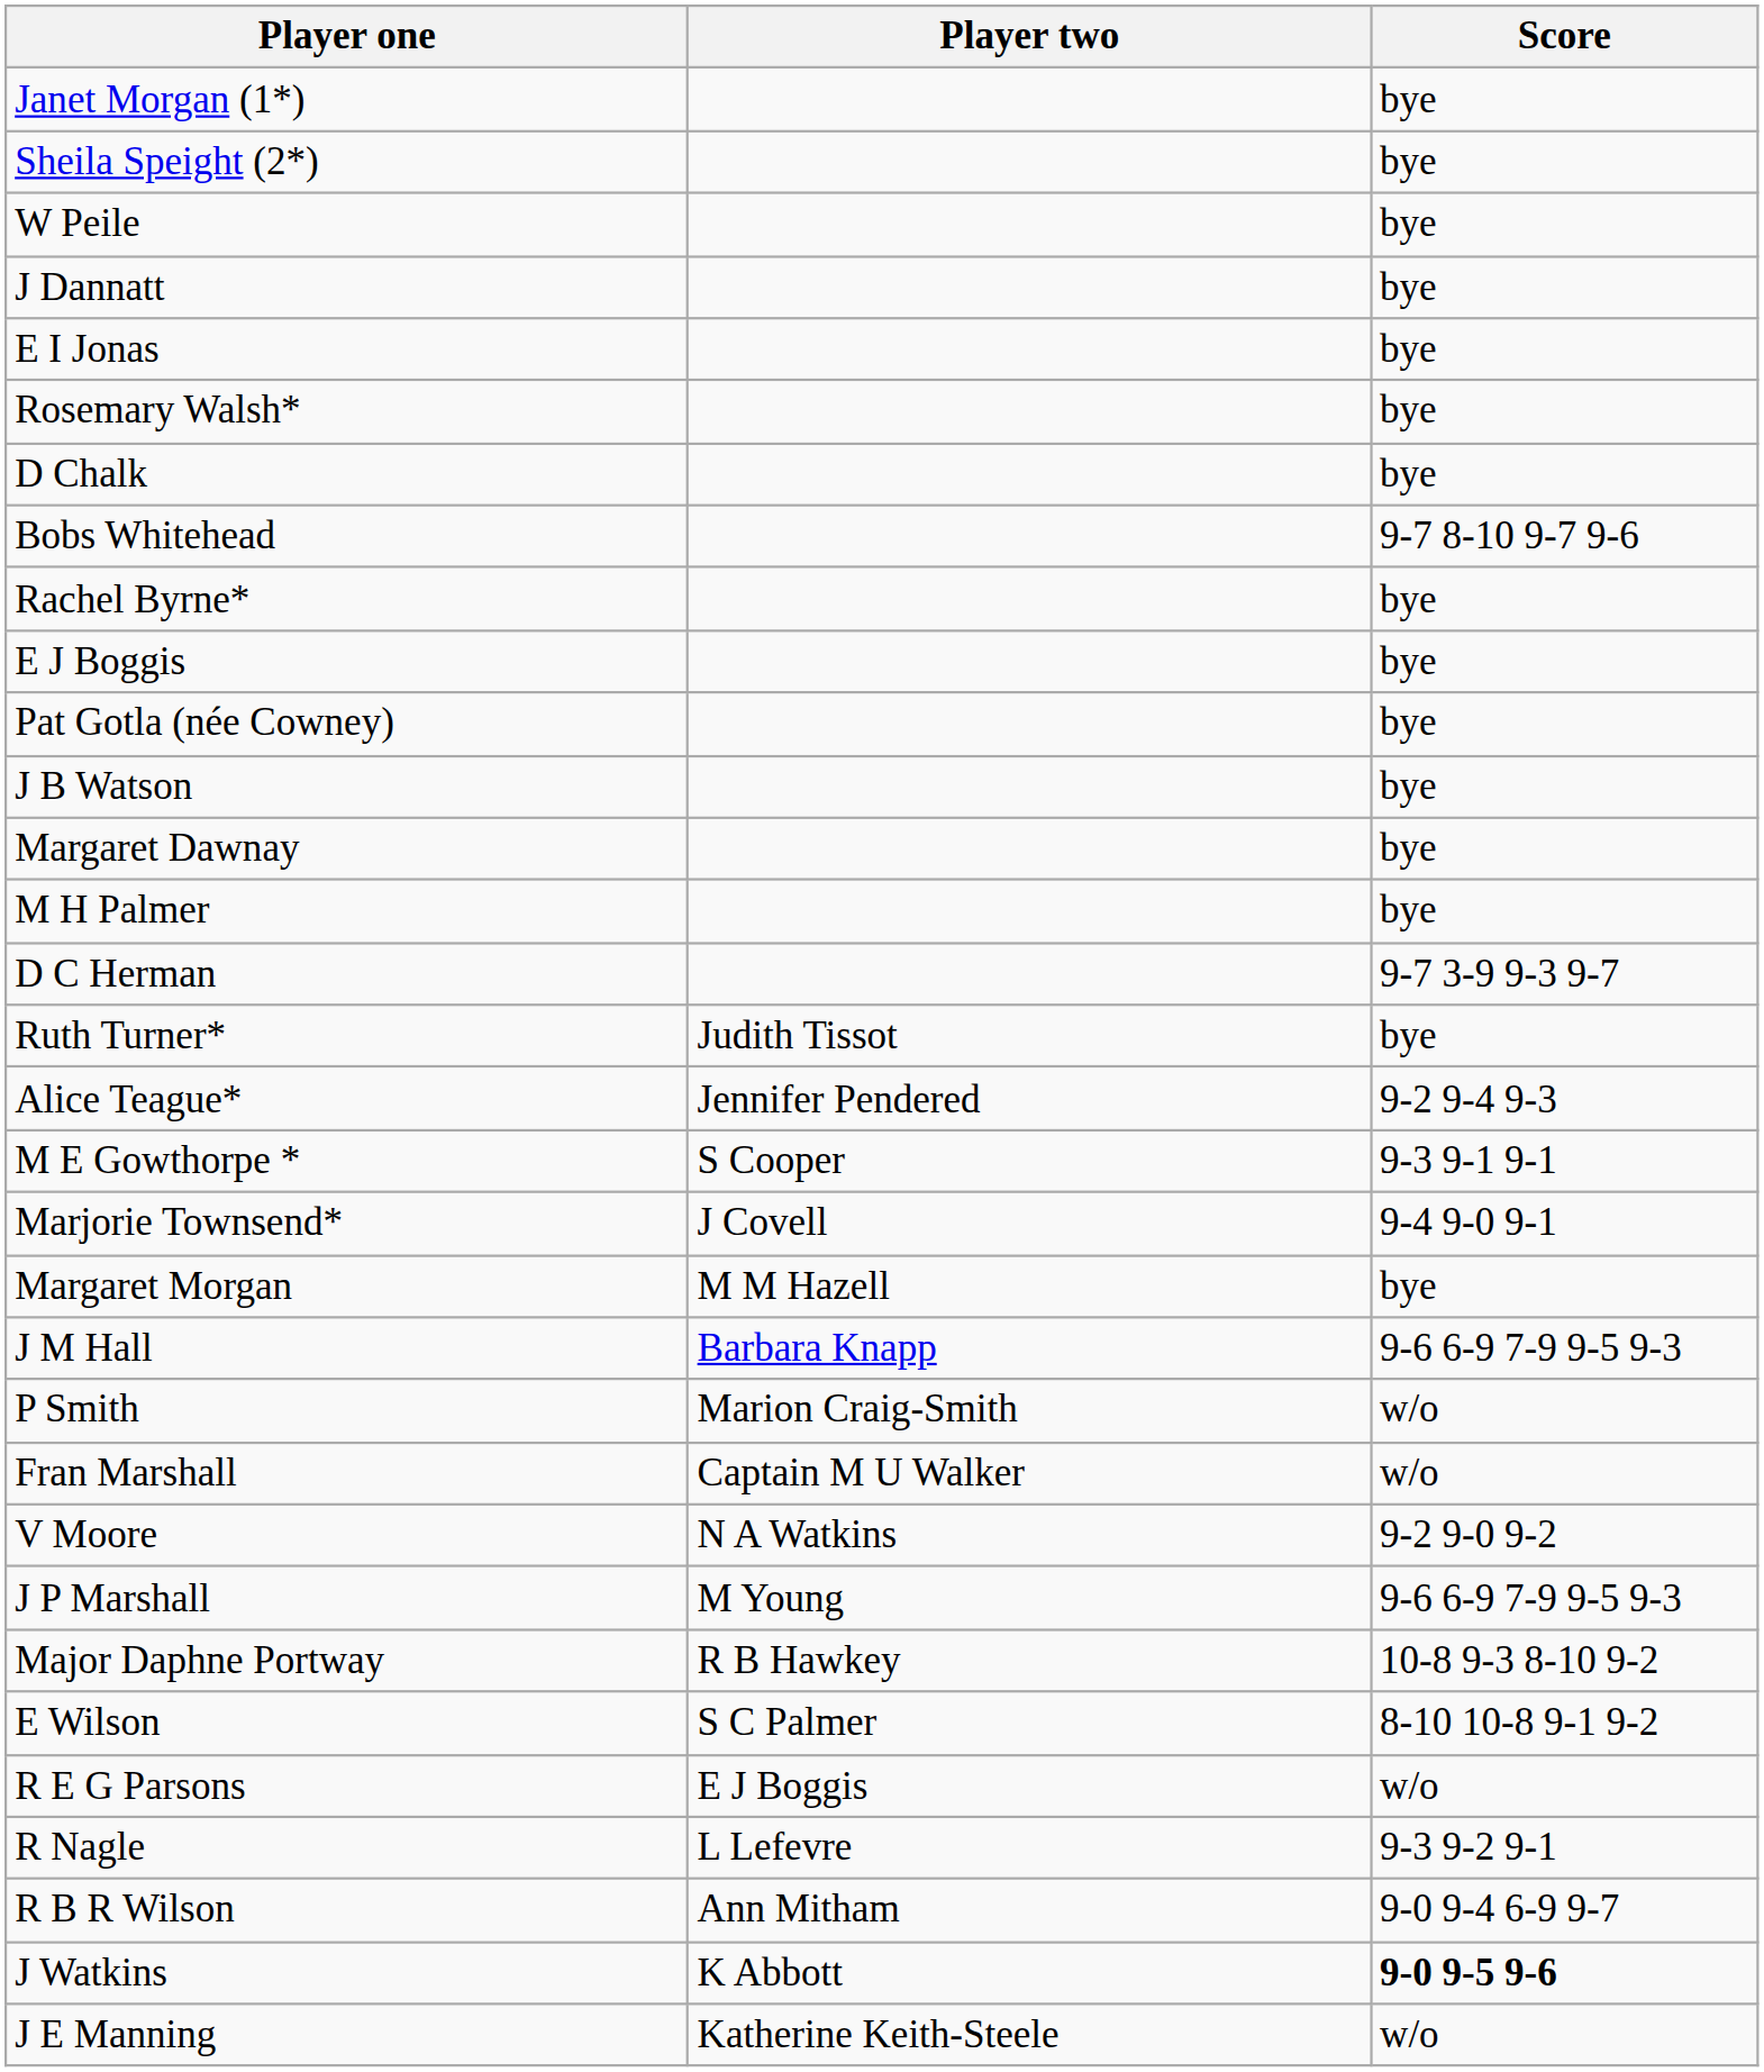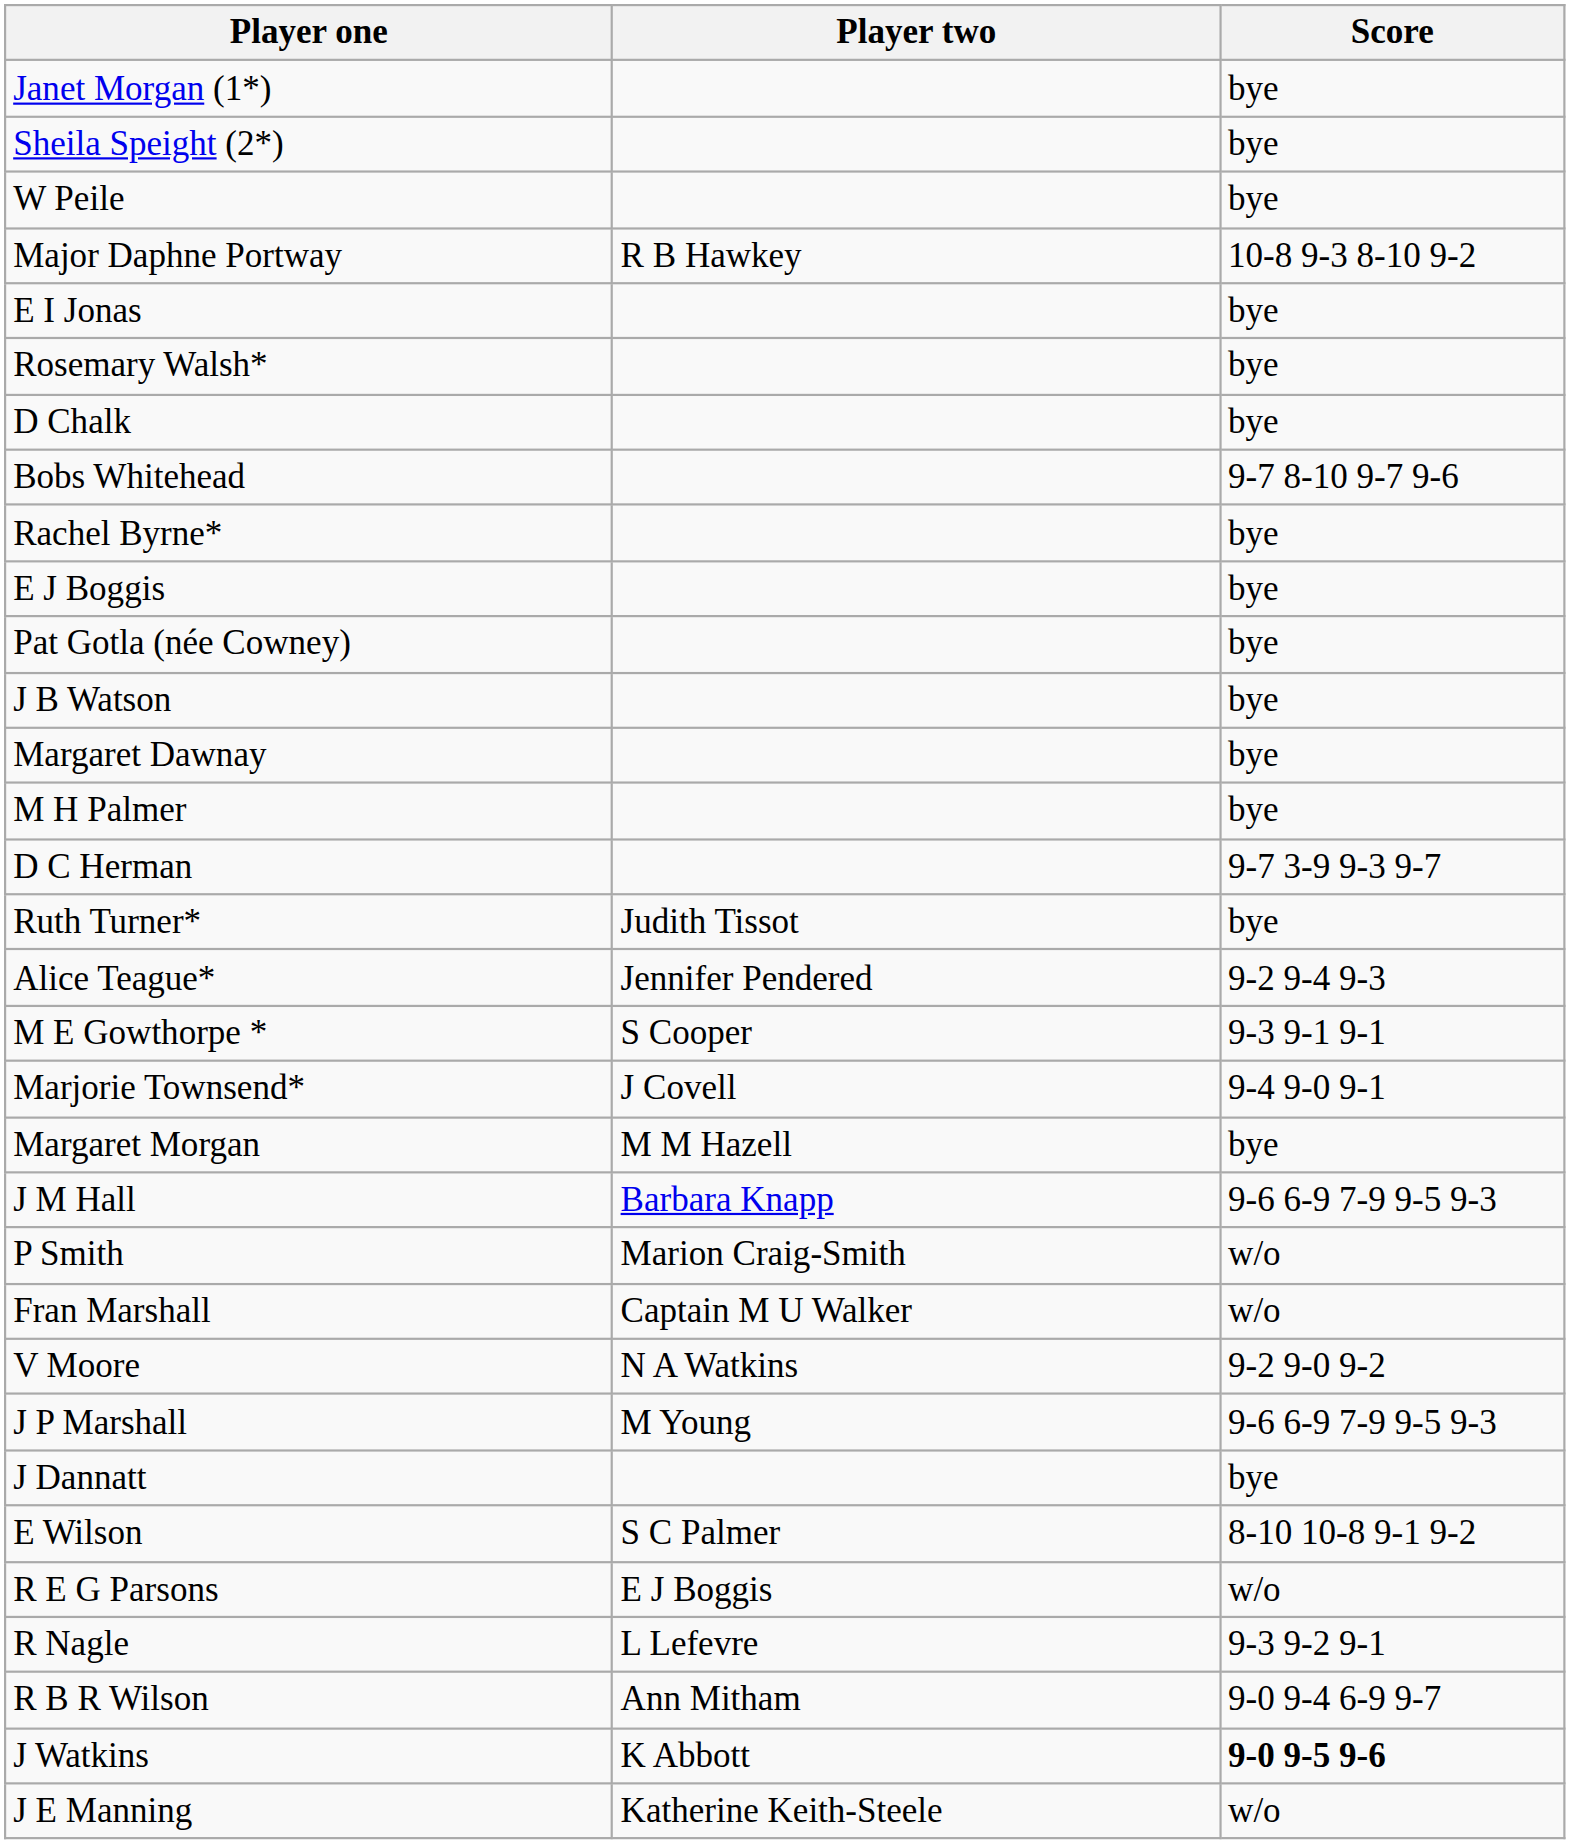 <table class="wikitable">
 <tr>
 <th width=270>Player one</th>
 <th width=270>Player two</th>
 <th width=150>Score</th>
 </tr>
 <tr>
 <td><a href='#'>Janet Morgan</a> (1*)</td>
 <td></td>
 <td>bye</td>
 </tr>
 <tr>
 <td><a href='#'>Sheila Speight</a> (2*)</td>
 <td></td>
 <td>bye</td>
 </tr>
 <tr>
 <td>W Peile</td>
 <td></td>
 <td>bye</td>
 </tr>
 <tr>
-<td>J Dannatt</td>
-<td></td>
-<td>bye</td>
+<td> Major Daphne Portway</td>
+<td>R B Hawkey</td>
+<td>10-8 9-3 8-10 9-2</td>
 </tr>
 <tr>
 <td>E I Jonas</td>
 <td></td>
 <td>bye</td>
 </tr>
 <tr>
 <td>Rosemary Walsh*</td>
 <td></td>
 <td>bye</td>
 </tr>
 <tr>
 <td>D Chalk</td>
 <td></td>
 <td>bye</td>
 </tr>
 <tr>
 <td>Bobs Whitehead</td>
 <td></td>
 <td>9-7 8-10 9-7 9-6</td>
 </tr>
 <tr>
 <td>Rachel Byrne*</td>
 <td></td>
 <td>bye</td>
 </tr>
 <tr>
 <td>E J Boggis</td>
 <td></td>
 <td>bye</td>
 </tr>
 <tr>
 <td>Pat Gotla (née Cowney)</td>
 <td></td>
 <td>bye</td>
 </tr>
 <tr>
 <td>J B Watson</td>
 <td></td>
 <td>bye</td>
 </tr>
 <tr>
 <td>Margaret Dawnay</td>
 <td></td>
 <td>bye</td>
 </tr>
 <tr>
 <td>M H Palmer</td>
 <td></td>
 <td>bye</td>
 </tr>
 <tr>
 <td>D C Herman</td>
 <td></td>
 <td>9-7 3-9 9-3 9-7</td>
 </tr>
 <tr>
 <td>Ruth Turner*</td>
 <td>Judith Tissot</td>
 <td>bye</td>
 </tr>
 <tr>
 <td>Alice Teague*</td>
 <td>Jennifer Pendered</td>
 <td>9-2 9-4 9-3</td>
 </tr>
 <tr>
 <td>M E Gowthorpe *</td>
 <td>S Cooper</td>
 <td>9-3 9-1 9-1</td>
 </tr>
 <tr>
 <td>Marjorie Townsend*</td>
 <td>J Covell</td>
 <td>9-4 9-0 9-1</td>
 </tr>
 <tr>
 <td>Margaret Morgan</td>
 <td>M M Hazell</td>
 <td>bye</td>
 </tr>
 <tr>
 <td>J M Hall</td>
 <td><a href='#'>Barbara Knapp</a></td>
 <td>9-6 6-9 7-9 9-5 9-3</td>
 </tr>
 <tr>
 <td>P Smith</td>
 <td>Marion Craig-Smith</td>
 <td>w/o</td>
 </tr>
 <tr>
 <td>Fran Marshall</td>
 <td> Captain M U Walker</td>
 <td>w/o</td>
 </tr>
 <tr>
 <td>V Moore</td>
 <td>N A Watkins</td>
 <td>9-2 9-0 9-2</td>
 </tr>
 <tr>
 <td>J P Marshall</td>
 <td>M Young</td>
 <td>9-6 6-9 7-9 9-5 9-3</td>
 </tr>
 <tr>
-<td> Major Daphne Portway</td>
-<td>R B Hawkey</td>
-<td>10-8 9-3 8-10 9-2</td>
+<td>J Dannatt</td>
+<td></td>
+<td>bye</td>
 </tr>
 <tr>
 <td>E Wilson</td>
 <td>S C Palmer</td>
 <td>8-10 10-8 9-1 9-2</td>
 </tr>
 <tr>
 <td>R E G Parsons</td>
 <td>E J Boggis</td>
 <td>w/o</td>
 </tr>
 <tr>
 <td>R Nagle</td>
 <td>L Lefevre</td>
 <td>9-3 9-2 9-1</td>
 </tr>
 <tr>
 <td>R B R Wilson</td>
 <td>Ann Mitham</td>
 <td>9-0 9-4 6-9 9-7</td>
 </tr>
 <tr>
 <td>J Watkins</td>
 <td>K Abbott</td>
 <td><strong>9-0 9-5 9-6</strong></td>
 </tr>
 <tr>
 <td>J E Manning</td>
 <td>Katherine Keith-Steele</td>
 <td>w/o</td>
 </tr>
 </table>
